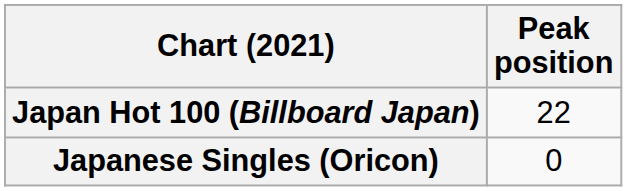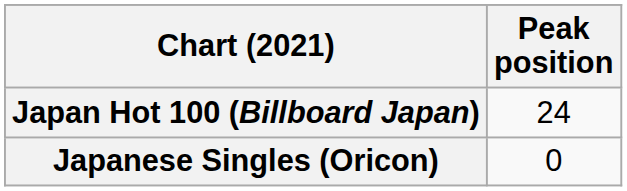 <table class="wikitable sortable plainrowheaders" style="text-align:center">
 <tr>
 <th scope="col">Chart (2021)</th>
 <th scope="col">Peak<br>position</th>
 </tr>
 <tr>
 <th scope="row">Japan Hot 100 (<em>Billboard Japan</em>)</th>
-<td>22</td>
+<td>24</td>
 </tr>
 <tr>
 <th scope="row">Japanese Singles (Oricon)</th>
 <td>0</td>
 </tr>
 </table>
